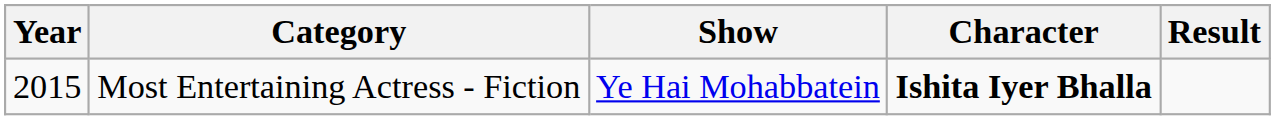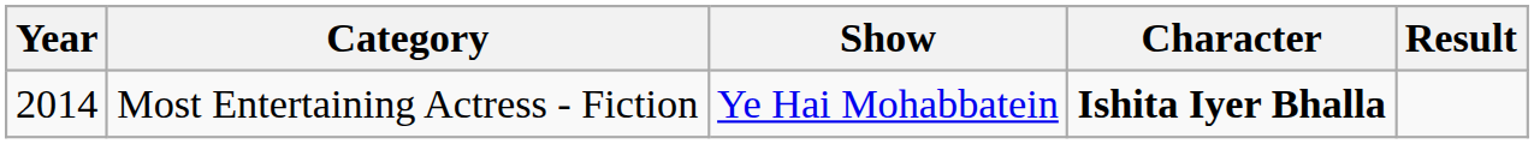 <table class="wikitable sortable">
 <tr>
 <th>Year</th>
 <th>Category</th>
 <th>Show</th>
 <th>Character</th>
 <th>Result</th>
 </tr>
 <tr>
-<td>2015</td>
+<td>2014</td>
 <td>Most Entertaining Actress - Fiction</td>
 <td><a href='#'>Ye Hai Mohabbatein</a></td>
 <td><strong>Ishita Iyer Bhalla</strong></td>
 <td></td>
 </tr>
 </table>
